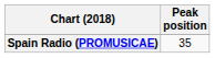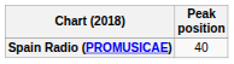 <table class="wikitable sortable plainrowheaders" style="text-align:center">
 <tr>
 <th scope="col">Chart (2018)</th>
 <th scope="col">Peak<br>position</th>
 </tr>
 <tr>
 </tr>
 <tr>
 <th scope="row">Spain Radio (<a href='#'>PROMUSICAE</a>)</th>
-<td>35</td>
+<td>40</td>
 </tr>
 </table>
